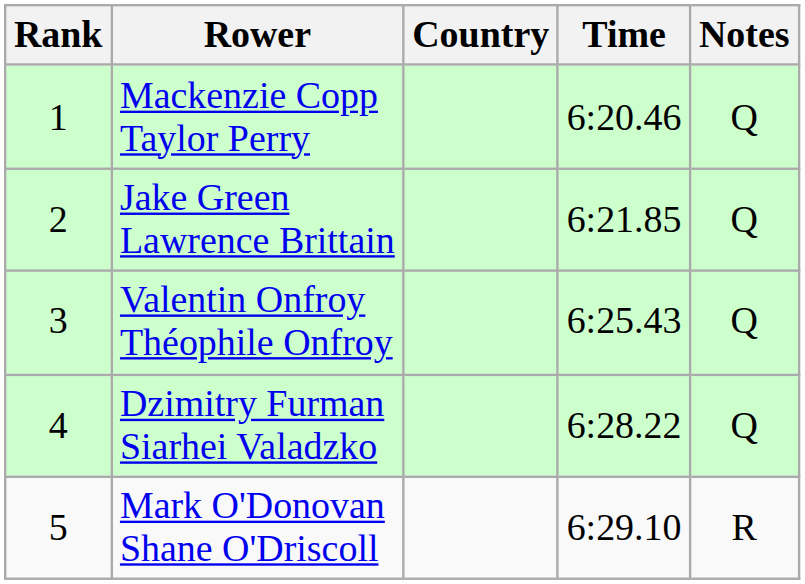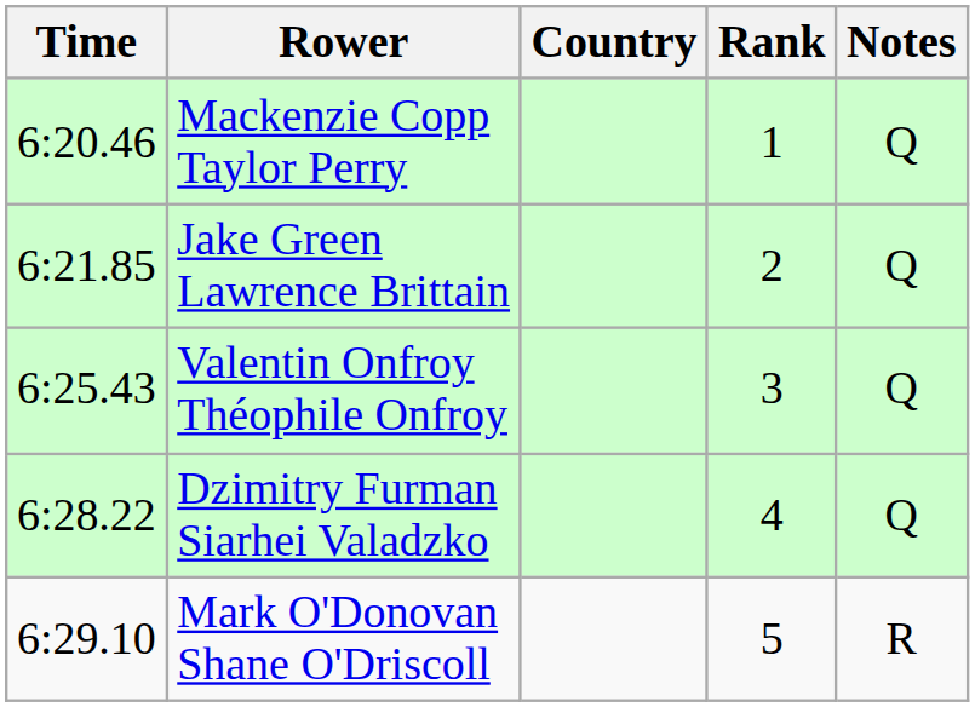 <table class="wikitable" style="text-align:center">
 <tr>
-<th>Rank</th>
+<th>Time</th>
 <th>Rower</th>
 <th>Country</th>
-<th>Time</th>
+<th>Rank</th>
 <th>Notes</th>
 </tr>
 <tr bgcolor=ccffcc>
-<td>1</td>
+<td>6:20.46</td>
 <td align="left"><a href='#'>Mackenzie Copp</a><br><a href='#'>Taylor Perry</a></td>
 <td align="left"></td>
-<td>6:20.46</td>
+<td>1</td>
 <td>Q</td>
 </tr>
 <tr bgcolor=ccffcc>
-<td>2</td>
+<td>6:21.85</td>
 <td align="left"><a href='#'>Jake Green</a><br><a href='#'>Lawrence Brittain</a></td>
 <td align="left"></td>
-<td>6:21.85</td>
+<td>2</td>
 <td>Q</td>
 </tr>
 <tr bgcolor=ccffcc>
-<td>3</td>
+<td>6:25.43</td>
 <td align="left"><a href='#'>Valentin Onfroy</a><br><a href='#'>Théophile Onfroy</a></td>
 <td align="left"></td>
-<td>6:25.43</td>
+<td>3</td>
 <td>Q</td>
 </tr>
 <tr bgcolor=ccffcc>
-<td>4</td>
+<td>6:28.22</td>
 <td align="left"><a href='#'>Dzimitry Furman</a><br><a href='#'>Siarhei Valadzko</a></td>
 <td align="left"></td>
-<td>6:28.22</td>
+<td>4</td>
 <td>Q</td>
 </tr>
 <tr>
-<td>5</td>
+<td>6:29.10</td>
 <td align="left"><a href='#'>Mark O'Donovan</a><br><a href='#'>Shane O'Driscoll</a></td>
 <td align="left"></td>
-<td>6:29.10</td>
+<td>5</td>
 <td>R</td>
 </tr>
 </table>
